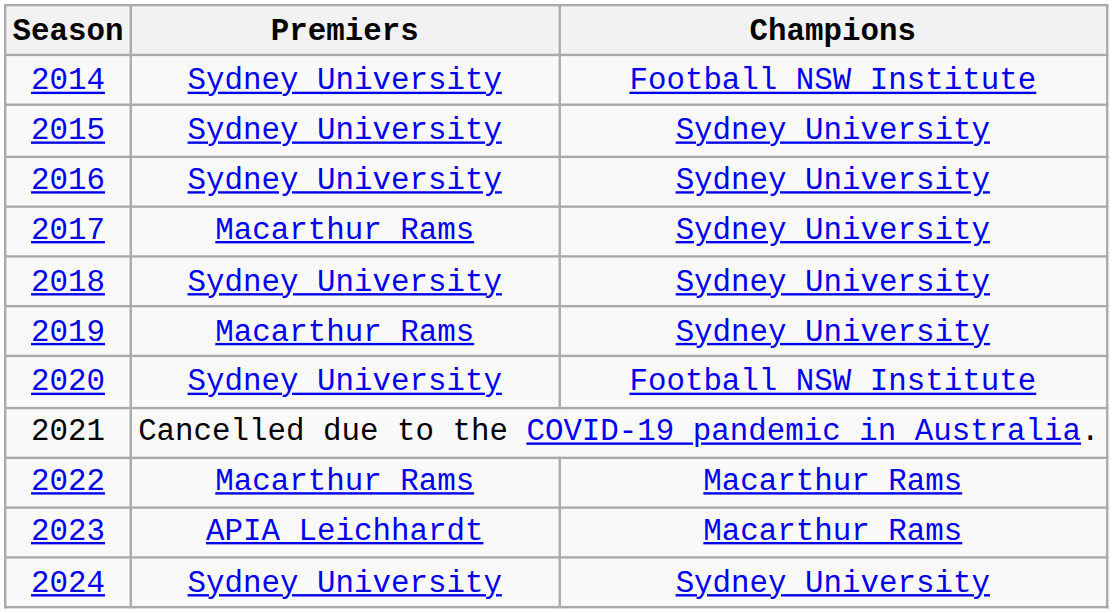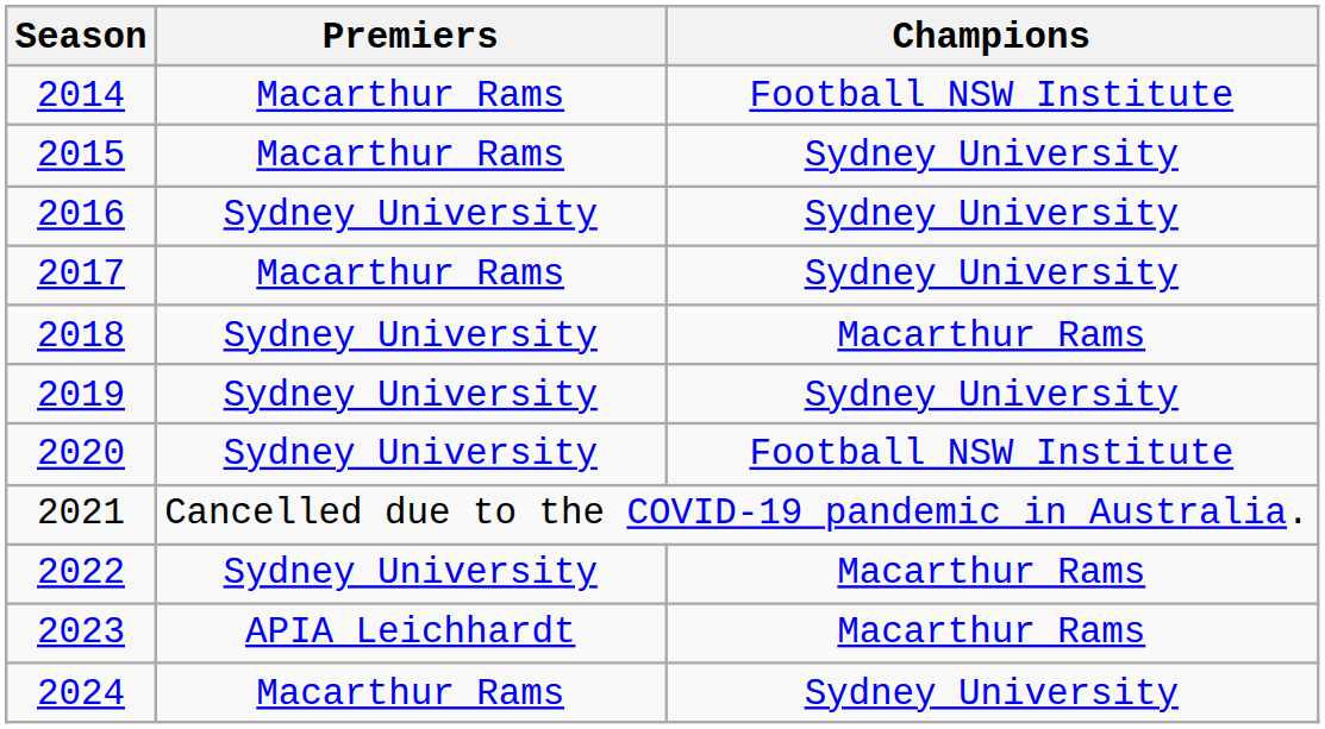 <table class="wikitable" style="text-align:center; font-size:">
 <tr>
 <th>Season</th>
 <th>Premiers</th>
 <th>Champions</th>
 </tr>
 <tr>
 <td><a href='#'>2014</a></td>
-<td><a href='#'>Sydney University</a></td>
+<td><a href='#'>Macarthur Rams</a></td>
 <td><a href='#'>Football NSW Institute</a></td>
 </tr>
 <tr>
 <td><a href='#'>2015</a></td>
-<td><a href='#'>Sydney University</a></td>
+<td><a href='#'>Macarthur Rams</a></td>
 <td><a href='#'>Sydney University</a></td>
 </tr>
 <tr>
 <td><a href='#'>2016</a></td>
 <td><a href='#'>Sydney University</a></td>
 <td><a href='#'>Sydney University</a></td>
 </tr>
 <tr>
 <td><a href='#'>2017</a></td>
 <td><a href='#'>Macarthur Rams</a></td>
 <td><a href='#'>Sydney University</a></td>
 </tr>
 <tr>
 <td><a href='#'>2018</a></td>
 <td><a href='#'>Sydney University</a></td>
-<td><a href='#'>Sydney University</a></td>
+<td><a href='#'>Macarthur Rams</a></td>
 </tr>
 <tr>
 <td><a href='#'>2019</a></td>
-<td><a href='#'>Macarthur Rams</a></td>
+<td><a href='#'>Sydney University</a></td>
 <td><a href='#'>Sydney University</a></td>
 </tr>
 <tr>
 <td><a href='#'>2020</a></td>
 <td><a href='#'>Sydney University</a></td>
 <td><a href='#'>Football NSW Institute</a></td>
 </tr>
 <tr>
 <td>2021</td>
 <td colspan=2>Cancelled due to the <a href='#'>COVID-19 pandemic in Australia</a>.</td>
 </tr>
 <tr>
 <td><a href='#'>2022</a></td>
-<td><a href='#'>Macarthur Rams</a></td>
+<td><a href='#'>Sydney University</a></td>
 <td><a href='#'>Macarthur Rams</a></td>
 </tr>
 <tr>
 <td><a href='#'>2023</a></td>
 <td><a href='#'>APIA Leichhardt</a></td>
 <td><a href='#'>Macarthur Rams</a></td>
 </tr>
 <tr>
 <td><a href='#'>2024</a></td>
-<td><a href='#'>Sydney University</a></td>
+<td><a href='#'>Macarthur Rams</a></td>
 <td><a href='#'>Sydney University</a></td>
 </tr>
 </table>
